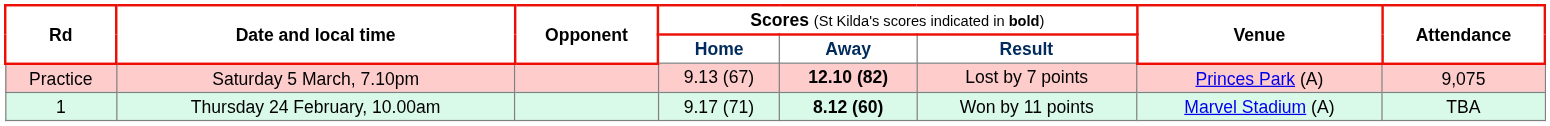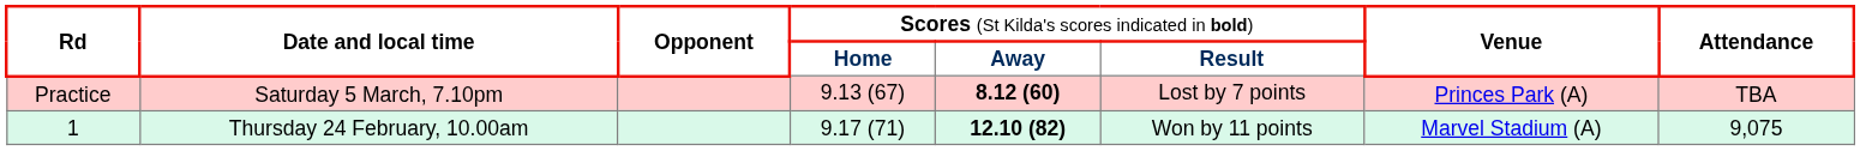 <table cellspacing="0" cellpadding="3" border="1" style="border-collapse:collapse; font-size:90%; text-align:center; width:100%;">
 <tr>
 <td rowspan="2" style="border: solid #ED0F05 2px;"><strong>Rd</strong></td>
 <td rowspan="2" style="border: solid #ED0F05 2px;"><strong>Date and local time</strong></td>
 <td rowspan="2" style="border: solid #ED0F05 2px;"><strong>Opponent</strong></td>
 <td colspan="3" style="border: solid #ED0F05 2px;"><strong>Scores</strong> <small>(St Kilda's scores indicated in <strong>bold</strong>)</small></td>
 <td rowspan="2" style="border: solid #ED0F05 2px;"><strong>Venue</strong></td>
 <td rowspan="2" style="border: solid #ED0F05 2px;"><strong>Attendance</strong></td>
 </tr>
 <tr>
 <th style="color:#002B5C">Home</th>
 <th style="color:#002B5C">Away</th>
 <th style="color:#002B5C">Result</th>
 </tr>
 <tr style="background:#fcc;">
 <td>Practice</td>
 <td>Saturday 5 March, 7.10pm</td>
 <td></td>
 <td>9.13 (67)</td>
-<td><strong>12.10 (82)</strong></td>
+<td><strong>8.12 (60)</strong></td>
 <td>Lost by 7 points</td>
 <td><a href='#'>Princes Park</a> (A)</td>
-<td>9,075</td>
+<td>TBA</td>
 </tr>
 <tr style="background:#d9f9e9;">
 <td>1</td>
 <td>Thursday 24 February, 10.00am</td>
 <td></td>
 <td>9.17 (71)</td>
-<td><strong>8.12 (60)</strong></td>
+<td><strong>12.10 (82)</strong></td>
 <td>Won by 11 points</td>
 <td><a href='#'>Marvel Stadium</a> (A)</td>
-<td>TBA</td>
+<td>9,075</td>
 </tr>
 </table>
